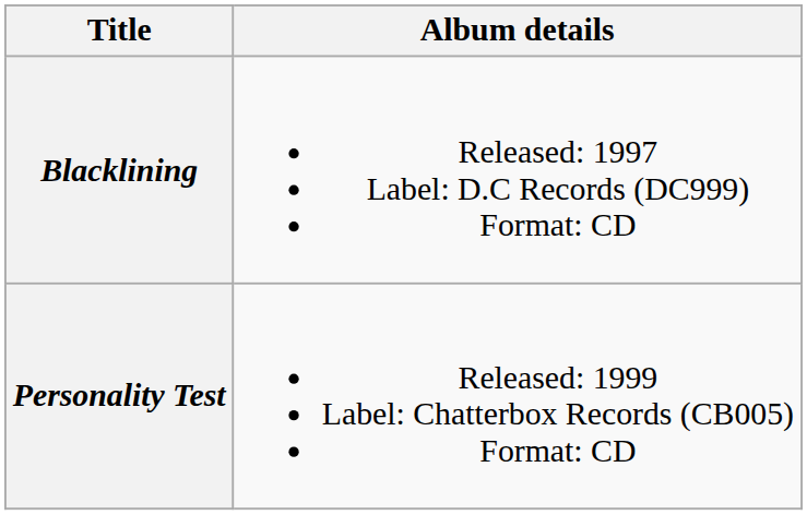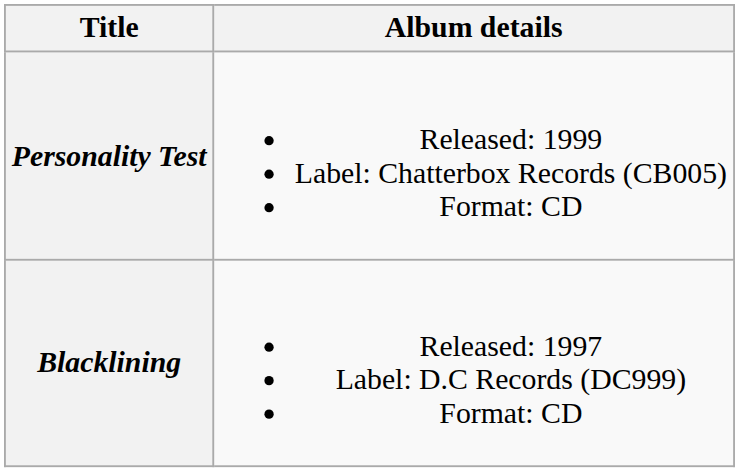 <table class="wikitable plainrowheaders" style="text-align:center;">
 <tr>
 <th>Title</th>
 <th>Album details</th>
 </tr>
 <tr>
+<th scope="row"><em>Personality Test</em></th>
+<td><br><ul><li>Released: 1999</li><li>Label: Chatterbox Records (CB005)</li><li>Format: CD</li></ul></td>
+</tr>
+<tr>
 <th scope="row"><em>Blacklining</em></th>
 <td><br><ul><li>Released: 1997</li><li>Label: D.C Records (DC999)</li><li>Format: CD</li></ul></td>
 </tr>
-<tr>
-<th scope="row"><em>Personality Test</em></th>
-<td><br><ul><li>Released: 1999</li><li>Label: Chatterbox Records (CB005)</li><li>Format: CD</li></ul></td>
-</tr>
 </table>
